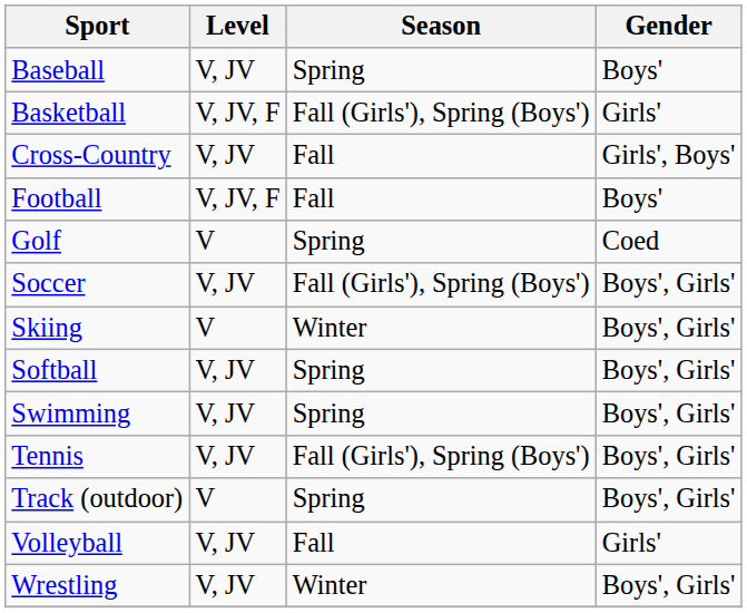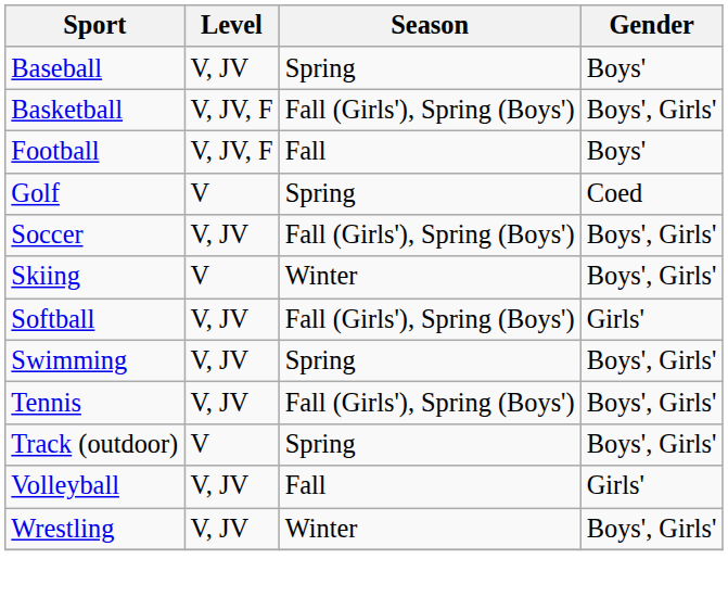 <table class="wikitable" style="text-align:left">
 <tr>
 <th>Sport</th>
 <th>Level</th>
 <th>Season</th>
 <th>Gender</th>
 </tr>
 <tr>
 <td><a href='#'>Baseball</a></td>
 <td>V, JV</td>
 <td>Spring</td>
 <td>Boys'</td>
 </tr>
 <tr>
 <td><a href='#'>Basketball</a></td>
 <td>V, JV, F</td>
 <td>Fall (Girls'), Spring (Boys')</td>
-<td>Girls'</td>
-</tr>
-<tr>
-<td><a href='#'>Cross-Country</a></td>
-<td>V, JV</td>
-<td>Fall</td>
-<td>Girls', Boys'</td>
+<td>Boys', Girls'</td>
 </tr>
 <tr>
 <td><a href='#'>Football</a></td>
 <td>V, JV, F</td>
 <td>Fall</td>
 <td>Boys'</td>
 </tr>
 <tr>
 <td><a href='#'>Golf</a></td>
 <td>V</td>
 <td>Spring</td>
 <td>Coed</td>
 </tr>
 <tr>
 <td><a href='#'>Soccer</a></td>
 <td>V, JV</td>
 <td>Fall (Girls'), Spring (Boys')</td>
 <td>Boys', Girls'</td>
 </tr>
 <tr>
 <td><a href='#'>Skiing</a></td>
 <td>V</td>
 <td>Winter</td>
 <td>Boys', Girls'</td>
 </tr>
 <tr>
 <td><a href='#'>Softball</a></td>
 <td>V, JV</td>
-<td>Spring</td>
-<td>Boys', Girls'</td>
+<td>Fall (Girls'), Spring (Boys')</td>
+<td>Girls'</td>
 </tr>
 <tr>
 <td><a href='#'>Swimming</a></td>
 <td>V, JV</td>
 <td>Spring</td>
 <td>Boys', Girls'</td>
 </tr>
 <tr>
 <td><a href='#'>Tennis</a></td>
 <td>V, JV</td>
 <td>Fall (Girls'), Spring (Boys')</td>
 <td>Boys', Girls'</td>
 </tr>
 <tr>
 <td><a href='#'>Track</a> (outdoor)</td>
 <td>V</td>
 <td>Spring</td>
 <td>Boys', Girls'</td>
 </tr>
 <tr>
 <td><a href='#'>Volleyball</a></td>
 <td>V, JV</td>
 <td>Fall</td>
 <td>Girls'</td>
 </tr>
 <tr>
 <td><a href='#'>Wrestling</a></td>
 <td>V, JV</td>
 <td>Winter</td>
 <td>Boys', Girls'</td>
 </tr>
 <tr>
 </tr>
 </table>
